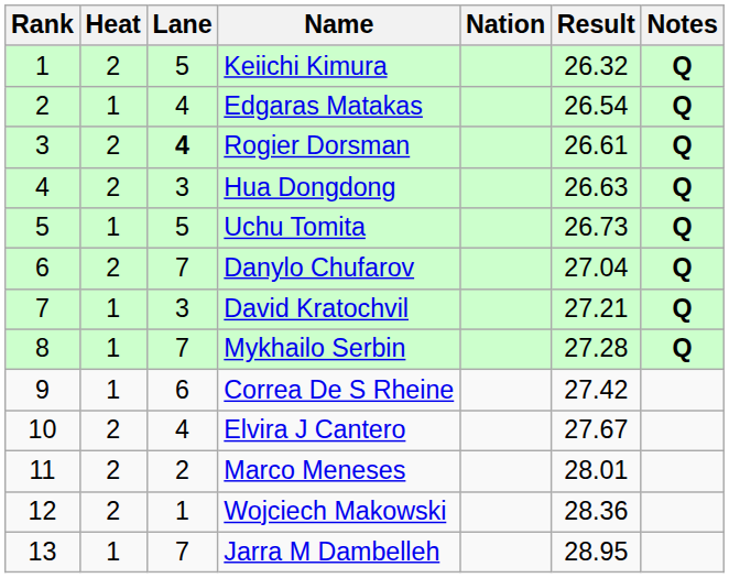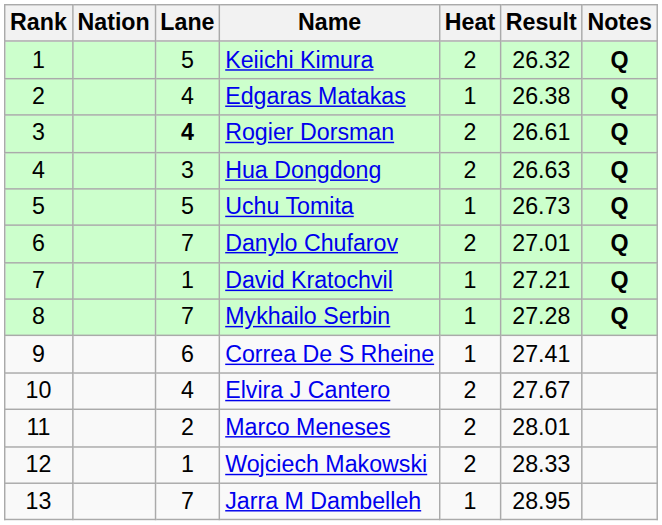 <table class="wikitable sortable" style="text-align:center">
 <tr>
 <th>Rank</th>
-<th>Heat</th>
+<th>Nation</th>
 <th>Lane</th>
 <th>Name</th>
-<th>Nation</th>
+<th>Heat</th>
 <th>Result</th>
 <th>Notes</th>
 </tr>
 <tr bgcolor=ccffcc>
 <td>1</td>
-<td>2</td>
+<td align=left></td>
 <td>5</td>
 <td align=left><a href='#'>Keiichi Kimura</a></td>
-<td align=left></td>
+<td>2</td>
 <td>26.32</td>
 <td><strong>Q</strong></td>
 </tr>
 <tr bgcolor=ccffcc>
 <td>2</td>
-<td>1</td>
+<td align=left></td>
 <td>4</td>
 <td align=left><a href='#'>Edgaras Matakas</a></td>
-<td align=left></td>
-<td>26.54</td>
+<td>1</td>
+<td>26.38</td>
 <td><strong>Q</strong></td>
 </tr>
 <tr bgcolor=ccffcc>
 <td>3</td>
-<td>2</td>
+<td align=left></td>
 <td><strong>4</strong></td>
 <td align=left><a href='#'>Rogier Dorsman</a></td>
-<td align=left></td>
+<td>2</td>
 <td>26.61</td>
 <td><strong>Q</strong></td>
 </tr>
 <tr bgcolor=ccffcc>
 <td>4</td>
-<td>2</td>
+<td align=left></td>
 <td>3</td>
 <td align=left><a href='#'>Hua Dongdong</a></td>
-<td align=left></td>
+<td>2</td>
 <td>26.63</td>
 <td><strong>Q</strong></td>
 </tr>
 <tr bgcolor=ccffcc>
 <td>5</td>
-<td>1</td>
+<td align=left></td>
 <td>5</td>
 <td align=left><a href='#'>Uchu Tomita</a></td>
-<td align=left></td>
+<td>1</td>
 <td>26.73</td>
 <td><strong>Q</strong></td>
 </tr>
 <tr bgcolor=ccffcc>
 <td>6</td>
-<td>2</td>
+<td align=left></td>
 <td>7</td>
 <td align=left><a href='#'>Danylo Chufarov</a></td>
-<td align=left></td>
-<td>27.04</td>
+<td>2</td>
+<td>27.01</td>
 <td><strong>Q</strong></td>
 </tr>
 <tr bgcolor=ccffcc>
 <td>7</td>
+<td align=left></td>
 <td>1</td>
-<td>3</td>
 <td align=left><a href='#'>David Kratochvil</a></td>
-<td align=left></td>
+<td>1</td>
 <td>27.21</td>
 <td><strong>Q</strong></td>
 </tr>
 <tr bgcolor=ccffcc>
 <td>8</td>
-<td>1</td>
+<td align=left></td>
 <td>7</td>
 <td align=left><a href='#'>Mykhailo Serbin</a></td>
-<td align=left></td>
+<td>1</td>
 <td>27.28</td>
 <td><strong>Q</strong></td>
 </tr>
 <tr>
 <td>9</td>
-<td>1</td>
+<td align=left></td>
 <td>6</td>
 <td align=left><a href='#'>Correa De S Rheine</a></td>
-<td align=left></td>
-<td>27.42</td>
+<td>1</td>
+<td>27.41</td>
 <td></td>
 </tr>
 <tr>
 <td>10</td>
-<td>2</td>
+<td align=left></td>
 <td>4</td>
 <td align=left><a href='#'>Elvira J Cantero</a></td>
-<td align=left></td>
+<td>2</td>
 <td>27.67</td>
 <td></td>
 </tr>
 <tr>
 <td>11</td>
-<td>2</td>
+<td align=left></td>
 <td>2</td>
 <td align=left><a href='#'>Marco Meneses</a></td>
-<td align=left></td>
+<td>2</td>
 <td>28.01</td>
 <td></td>
 </tr>
 <tr>
 <td>12</td>
-<td>2</td>
+<td align=left></td>
 <td>1</td>
 <td align=left><a href='#'>Wojciech Makowski</a></td>
-<td align=left></td>
-<td>28.36</td>
+<td>2</td>
+<td>28.33</td>
 <td></td>
 </tr>
 <tr>
 <td>13</td>
-<td>1</td>
+<td align=left></td>
 <td>7</td>
 <td align=left><a href='#'>Jarra M Dambelleh</a></td>
-<td align=left></td>
+<td>1</td>
 <td>28.95</td>
 <td></td>
 </tr>
 </table>
